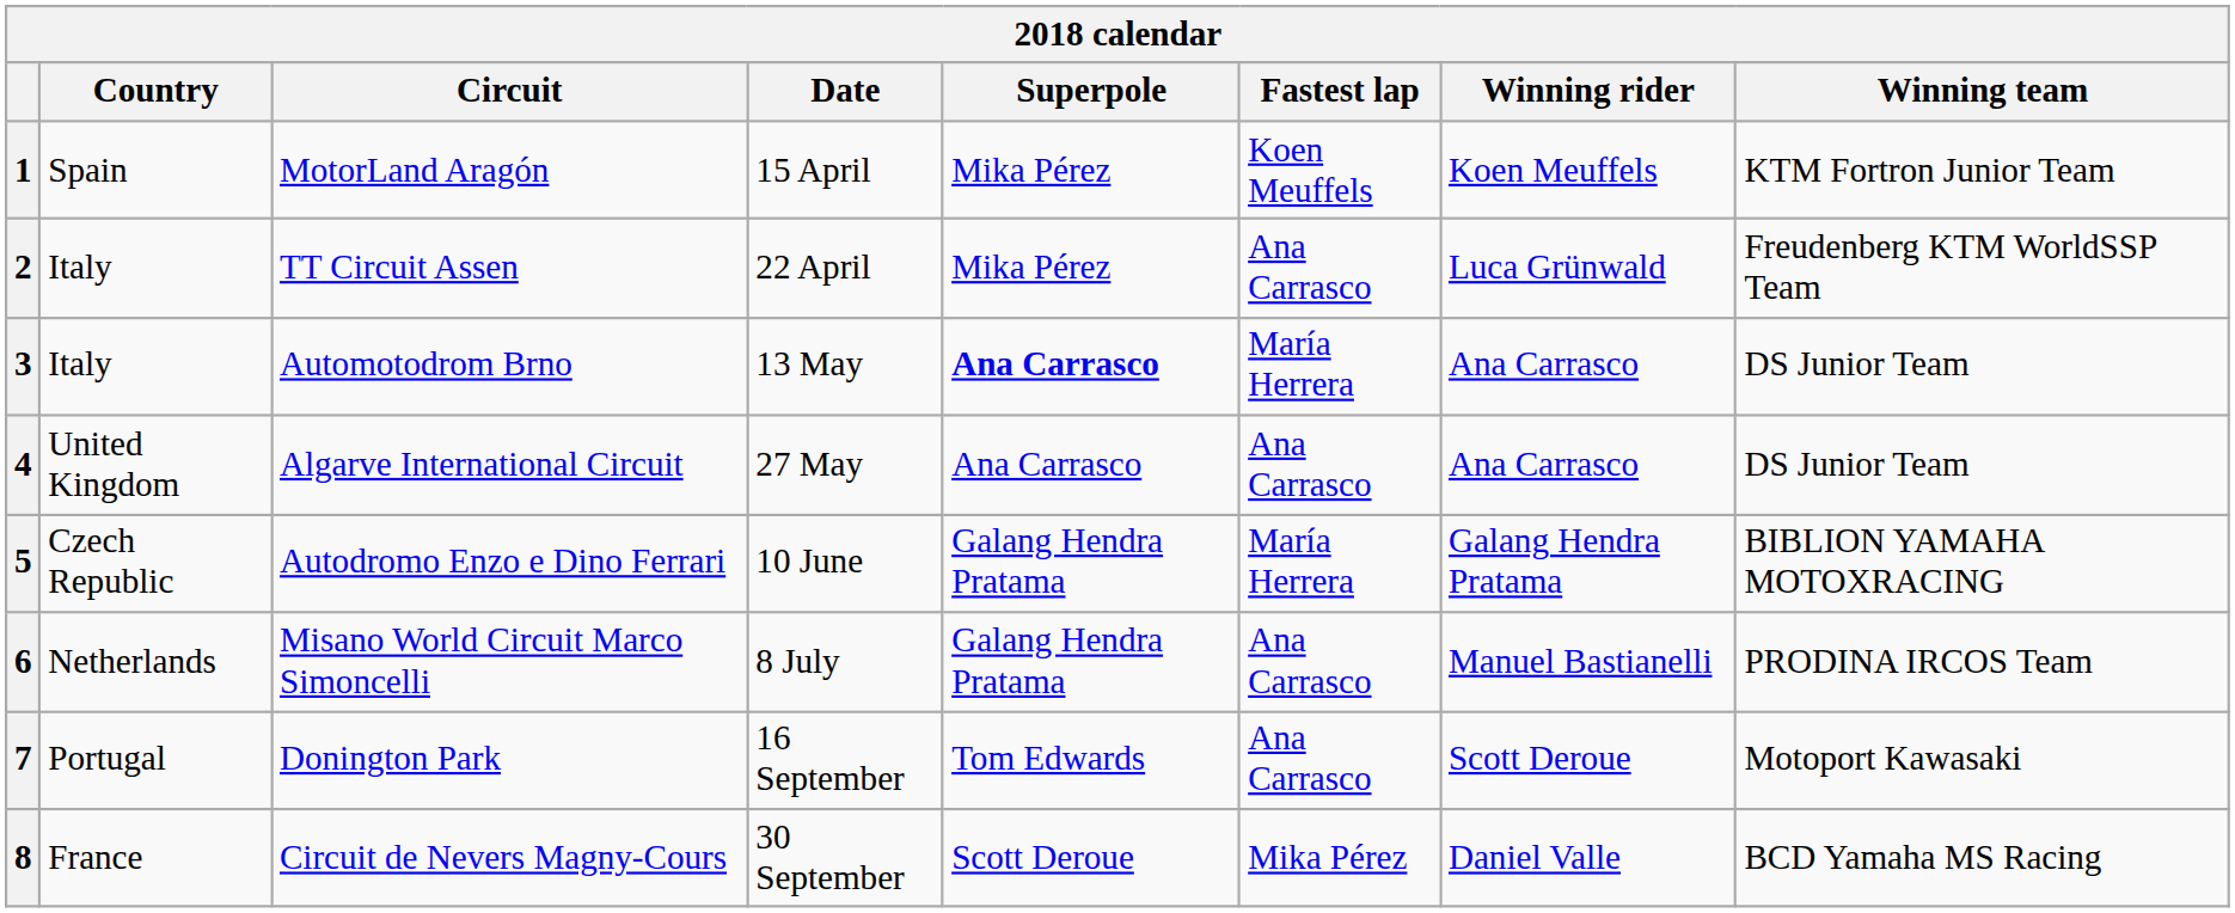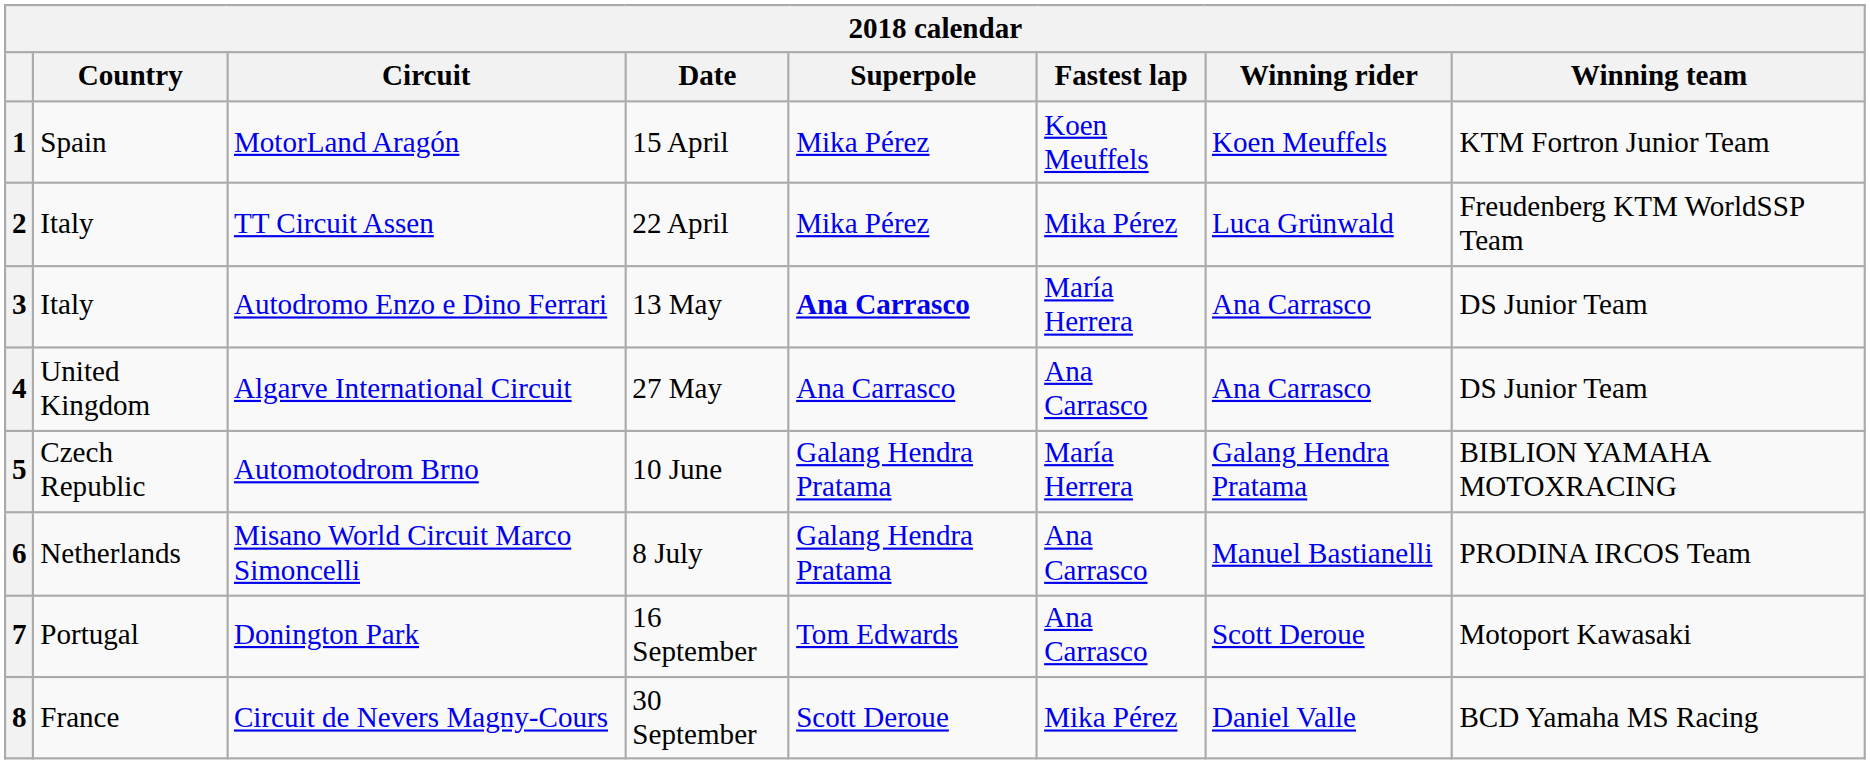 <table class="wikitable" style="font-size:85%;">
 <tr>
 <th colspan=8>2018 calendar</th>
 </tr>
 <tr>
 <th></th>
 <th>Country</th>
 <th>Circuit</th>
 <th>Date</th>
 <th>Superpole</th>
 <th>Fastest lap</th>
 <th>Winning rider</th>
 <th>Winning team</th>
 </tr>
 <tr>
 <th>1</th>
 <td> Spain</td>
 <td><a href='#'>MotorLand Aragón</a></td>
 <td>15 April</td>
 <td> <a href='#'>Mika Pérez</a></td>
 <td> <a href='#'>Koen Meuffels</a></td>
 <td> <a href='#'>Koen Meuffels</a></td>
 <td>KTM Fortron Junior Team</td>
 </tr>
 <tr>
 <th>2</th>
 <td> Italy</td>
 <td><a href='#'>TT Circuit Assen</a></td>
 <td>22 April</td>
 <td> <a href='#'>Mika Pérez</a></td>
-<td> <a href='#'>Ana Carrasco</a></td>
+<td> <a href='#'>Mika Pérez</a></td>
 <td> <a href='#'>Luca Grünwald</a></td>
 <td>Freudenberg KTM WorldSSP Team</td>
 </tr>
 <tr>
 <th>3</th>
 <td> Italy</td>
-<td><a href='#'>Automotodrom Brno</a></td>
+<td><a href='#'>Autodromo Enzo e Dino Ferrari</a></td>
 <td>13 May</td>
 <td><strong> <a href='#'>Ana Carrasco</a></strong></td>
 <td> <a href='#'>María Herrera</a></td>
 <td> <a href='#'>Ana Carrasco</a></td>
 <td>DS Junior Team</td>
 </tr>
 <tr>
 <th>4</th>
 <td> United Kingdom</td>
 <td><a href='#'>Algarve International Circuit</a></td>
 <td>27 May</td>
 <td> <a href='#'>Ana Carrasco</a></td>
 <td> <a href='#'>Ana Carrasco</a></td>
 <td> <a href='#'>Ana Carrasco</a></td>
 <td>DS Junior Team</td>
 </tr>
 <tr>
 <th>5</th>
 <td> Czech Republic</td>
-<td><a href='#'>Autodromo Enzo e Dino Ferrari</a></td>
+<td><a href='#'>Automotodrom Brno</a></td>
 <td>10 June</td>
 <td> <a href='#'>Galang Hendra Pratama</a></td>
 <td> <a href='#'>María Herrera</a></td>
 <td> <a href='#'>Galang Hendra Pratama</a></td>
 <td>BIBLION YAMAHA MOTOXRACING</td>
 </tr>
 <tr>
 <th>6</th>
 <td> Netherlands</td>
 <td><a href='#'>Misano World Circuit Marco Simoncelli</a></td>
 <td>8 July</td>
 <td> <a href='#'>Galang Hendra Pratama</a></td>
 <td> <a href='#'>Ana Carrasco</a></td>
 <td> <a href='#'>Manuel Bastianelli</a></td>
 <td>PRODINA IRCOS Team</td>
 </tr>
 <tr>
 <th>7</th>
 <td> Portugal</td>
 <td><a href='#'>Donington Park</a></td>
 <td>16 September</td>
 <td> <a href='#'>Tom Edwards</a></td>
 <td> <a href='#'>Ana Carrasco</a></td>
 <td> <a href='#'>Scott Deroue</a></td>
 <td>Motoport Kawasaki</td>
 </tr>
 <tr>
 <th>8</th>
 <td> France</td>
 <td><a href='#'>Circuit de Nevers Magny-Cours</a></td>
 <td>30 September</td>
 <td> <a href='#'>Scott Deroue</a></td>
 <td> <a href='#'>Mika Pérez</a></td>
 <td> <a href='#'>Daniel Valle</a></td>
 <td>BCD Yamaha MS Racing</td>
 </tr>
 </table>
